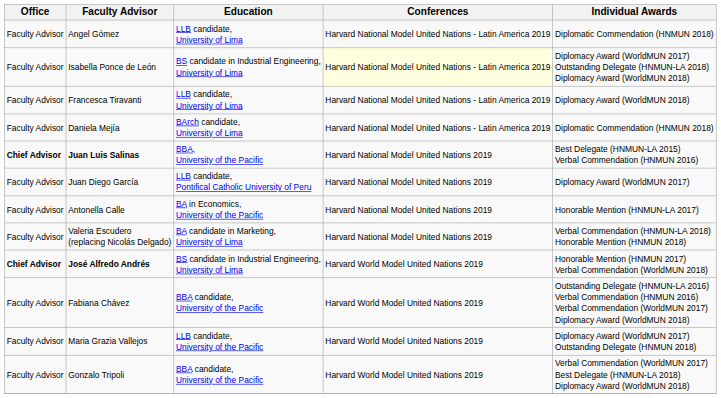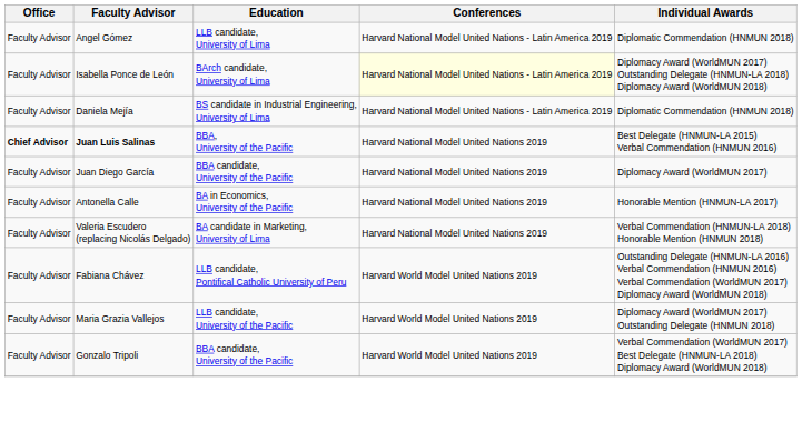 <table class="wikitable sortable" style="text-align:left">
 <tr>
 <th>Office</th>
 <th>Faculty Advisor</th>
 <th>Education</th>
 <th>Conferences</th>
 <th>Individual Awards</th>
 </tr>
 <tr>
 <td><small>Faculty Advisor</small></td>
 <td><small>Angel Gómez</small></td>
 <td><small><a href='#'>LLB</a> candidate,<br>  <a href='#'>University of Lima</a></small></td>
 <td><small> Harvard National Model United Nations - Latin America 2019</small></td>
 <td><small>Diplomatic Commendation (HNMUN 2018)</small></td>
 </tr>
 <tr>
 <td><small>Faculty Advisor</small></td>
 <td><small>Isabella Ponce de León</small></td>
-<td><small><a href='#'>BS</a> candidate in Industrial Engineering,<br>  <a href='#'>University of Lima</a></small></td>
+<td><small><a href='#'>BArch</a> candidate,<br>  <a href='#'>University of Lima</a></small></td>
 <td style="background: lightyellow;"><small> Harvard National Model United Nations - Latin America 2019</small></td>
 <td><small>Diplomacy Award (WorldMUN 2017)<br>Outstanding Delegate (HNMUN-LA 2018)<br>Diplomacy Award (WorldMUN 2018)</small></td>
 </tr>
 <tr>
 <td><small>Faculty Advisor</small></td>
-<td><small>Francesca Tiravanti</small></td>
-<td><small><a href='#'>LLB</a> candidate,<br>  <a href='#'>University of Lima</a></small></td>
-<td><small> Harvard National Model United Nations - Latin America 2019</small></td>
-<td><small>Diplomacy Award (WorldMUN 2018)</small></td>
-</tr>
-<tr>
-<td><small>Faculty Advisor</small></td>
 <td><small>Daniela Mejía</small></td>
-<td><small><a href='#'>BArch</a> candidate,<br>  <a href='#'>University of Lima</a></small></td>
+<td><small><a href='#'>BS</a> candidate in Industrial Engineering,<br>  <a href='#'>University of Lima</a></small></td>
 <td><small> Harvard National Model United Nations - Latin America 2019</small></td>
 <td><small>Diplomatic Commendation (HNMUN 2018)</small></td>
 </tr>
 <tr>
 <td><small><strong>Chief Advisor</strong></small></td>
 <td><small><strong>Juan Luis Salinas</strong></small></td>
 <td><small><a href='#'>BBA</a>,<br>  <a href='#'>University of the Pacific</a></small></td>
 <td><small> Harvard National Model United Nations 2019</small></td>
 <td><small>Best Delegate (HNMUN-LA 2015)<br>Verbal Commendation (HNMUN 2016)</small></td>
 </tr>
 <tr>
 <td><small>Faculty Advisor</small></td>
 <td><small>Juan Diego García</small></td>
-<td><small><a href='#'>LLB</a> candidate,<br> <a href='#'>Pontifical Catholic University of Peru</a></small></td>
+<td><small><a href='#'>BBA</a> candidate,<br>  <a href='#'>University of the Pacific</a></small></td>
 <td><small> Harvard National Model United Nations 2019</small></td>
 <td><small>Diplomacy Award (WorldMUN 2017)</small></td>
 </tr>
 <tr>
 <td><small>Faculty Advisor</small></td>
 <td><small>Antonella Calle</small></td>
 <td><small><a href='#'>BA</a> in Economics,<br>  <a href='#'>University of the Pacific</a></small></td>
 <td><small> Harvard National Model United Nations 2019</small></td>
 <td><small>Honorable Mention (HNMUN-LA 2017)</small></td>
 </tr>
 <tr>
 <td><small>Faculty Advisor</small></td>
 <td><small>Valeria Escudero<br>(replacing Nicolás Delgado)</small></td>
 <td><small><a href='#'>BA</a> candidate in Marketing,<br>  <a href='#'>University of Lima</a></small></td>
 <td><small> Harvard National Model United Nations 2019</small></td>
 <td><small>Verbal Commendation (HNMUN-LA 2018)<br>Honorable Mention (HNMUN 2018)</small></td>
 </tr>
 <tr>
-<td><small><strong>Chief Advisor</strong></small></td>
-<td><small><strong>José Alfredo Andrés</strong></small></td>
-<td><small><a href='#'>BS</a> candidate in Industrial Engineering,<br>  <a href='#'>University of Lima</a></small></td>
-<td><small> Harvard World Model United Nations 2019</small></td>
-<td><small>Honorable Mention (HNMUN 2017)<br>Verbal Commendation (WorldMUN 2018)</small></td>
-</tr>
-<tr>
 <td><small>Faculty Advisor</small></td>
 <td><small>Fabiana Chávez</small></td>
-<td><small><a href='#'>BBA</a> candidate,<br>  <a href='#'>University of the Pacific</a></small></td>
+<td><small><a href='#'>LLB</a> candidate,<br> <a href='#'>Pontifical Catholic University of Peru</a></small></td>
 <td><small> Harvard World Model United Nations 2019</small></td>
 <td><small>Outstanding Delegate (HNMUN-LA 2016)<br>Verbal Commendation (HNMUN 2016)<br>Verbal Commendation (WorldMUN 2017)<br>Diplomacy Award (WorldMUN 2018)</small></td>
 </tr>
 <tr>
 <td><small>Faculty Advisor</small></td>
 <td><small>Maria Grazia Vallejos</small></td>
 <td><small><a href='#'>LLB</a> candidate,<br>  <a href='#'>University of the Pacific</a></small></td>
 <td><small> Harvard World Model United Nations 2019</small></td>
 <td><small>Diplomacy Award (WorldMUN 2017)<br>Outstanding Delegate (HNMUN 2018)</small></td>
 </tr>
 <tr>
 <td><small>Faculty Advisor</small></td>
 <td><small>Gonzalo Tripoli</small></td>
 <td><small><a href='#'>BBA</a> candidate,<br>  <a href='#'>University of the Pacific</a></small></td>
 <td><small> Harvard World Model United Nations 2019</small></td>
 <td><small>Verbal Commendation (WorldMUN 2017)<br>Best Delegate (HNMUN-LA 2018)<br>Diplomacy Award (WorldMUN 2018)</small></td>
 </tr>
 <tr>
 </tr>
 </table>
